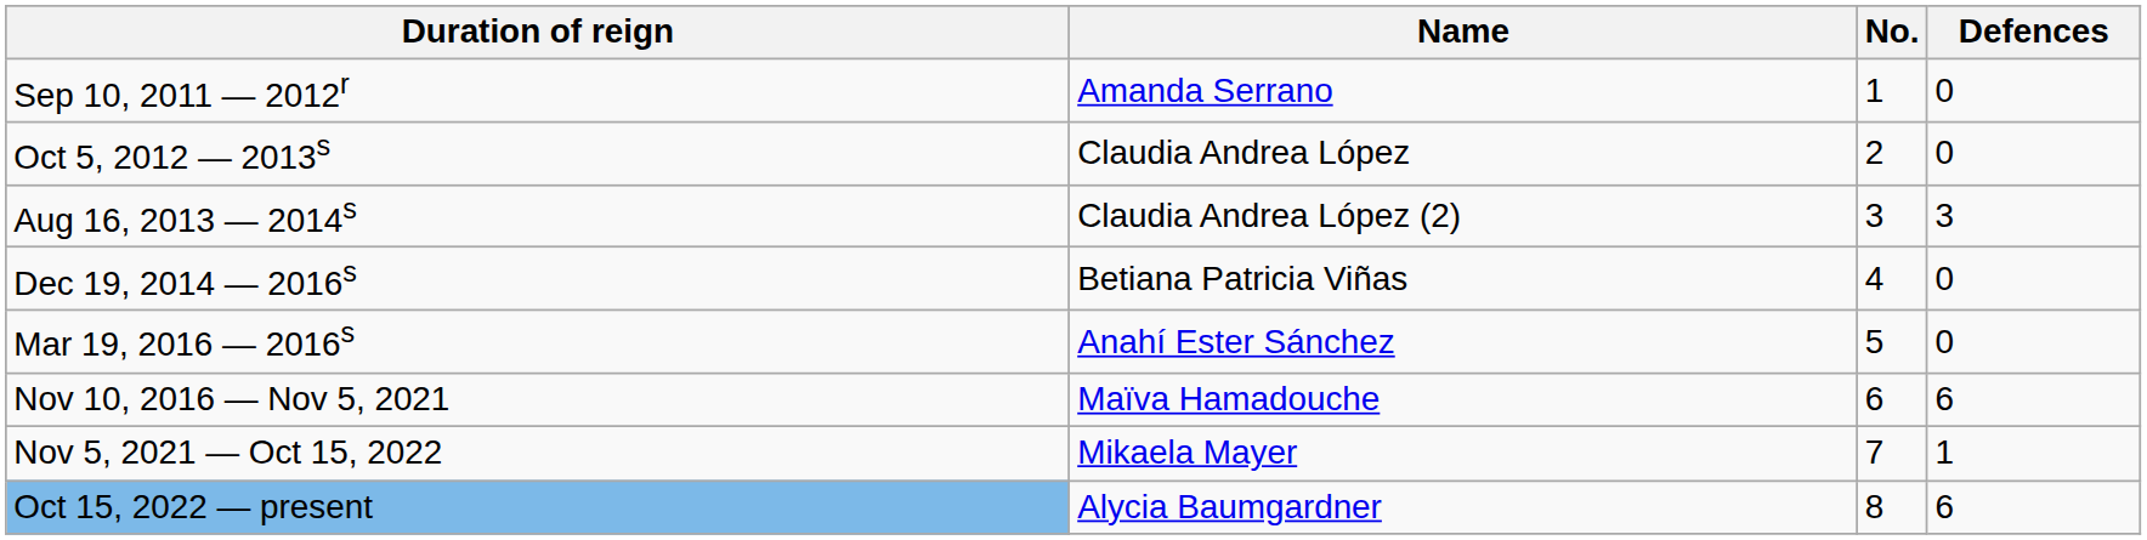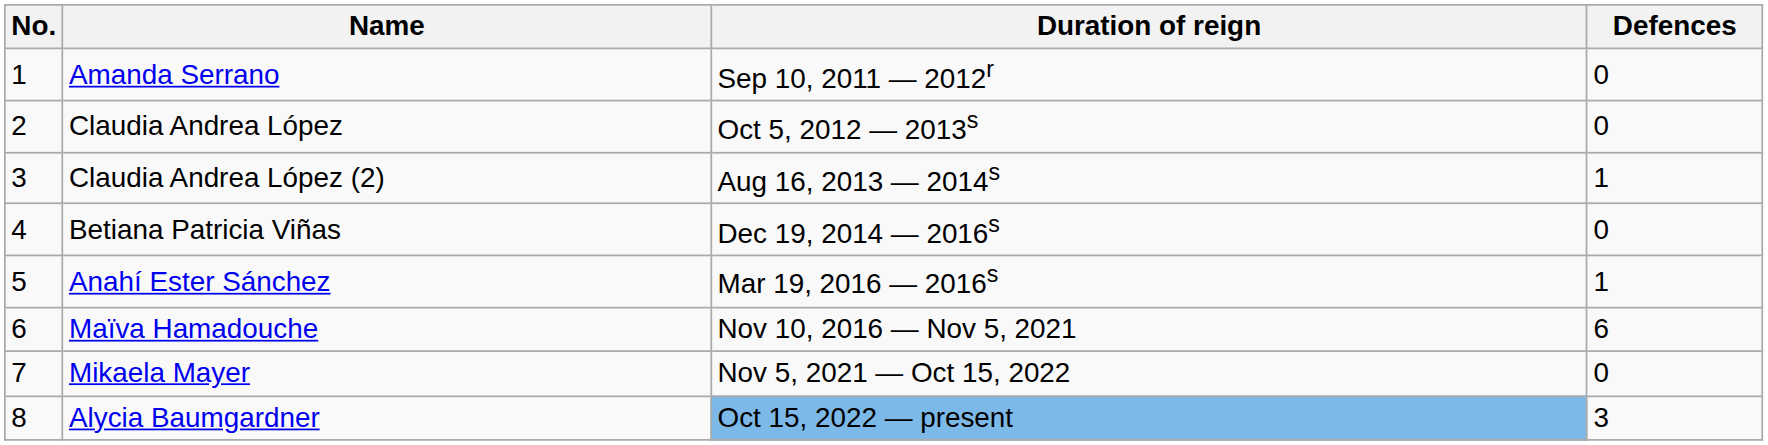 <table class="wikitable" width=80%>
 <tr>
+<th width=3%>No.</th>
+<th width=37%>Name</th>
 <th width=50%>Duration of reign</th>
-<th width=37%>Name</th>
-<th width=3%>No.</th>
 <th width=10%>Defences</th>
 </tr>
 <tr>
+<td>1</td>
+<td align=left> <a href='#'>Amanda Serrano</a></td>
 <td>Sep 10, 2011 — 2012<sup>r</sup></td>
-<td align=left> <a href='#'>Amanda Serrano</a></td>
-<td>1</td>
 <td>0</td>
 </tr>
 <tr>
+<td>2</td>
+<td align=left> Claudia Andrea López</td>
 <td>Oct 5, 2012 — 2013<sup>s</sup></td>
-<td align=left> Claudia Andrea López</td>
-<td>2</td>
 <td>0</td>
 </tr>
 <tr>
+<td>3</td>
+<td align=left> Claudia Andrea López (2)</td>
 <td>Aug 16, 2013 — 2014<sup>s</sup></td>
-<td align=left> Claudia Andrea López (2)</td>
-<td>3</td>
-<td>3</td>
+<td>1</td>
 </tr>
 <tr>
+<td>4</td>
+<td align=left> Betiana Patricia Viñas</td>
 <td>Dec 19, 2014 — 2016<sup>s</sup></td>
-<td align=left> Betiana Patricia Viñas</td>
-<td>4</td>
 <td>0</td>
 </tr>
 <tr>
+<td>5</td>
+<td align=left> <a href='#'>Anahí Ester Sánchez</a></td>
 <td>Mar 19, 2016 — 2016<sup>s</sup></td>
-<td align=left> <a href='#'>Anahí Ester Sánchez</a></td>
-<td>5</td>
+<td>1</td>
+</tr>
+<tr>
+<td>6</td>
+<td align=left> <a href='#'>Maïva Hamadouche</a></td>
+<td>Nov 10, 2016 — Nov 5, 2021</td>
+<td>6</td>
+</tr>
+<tr>
+<td>7</td>
+<td align=left> <a href='#'>Mikaela Mayer</a></td>
+<td>Nov 5, 2021 — Oct 15, 2022</td>
 <td>0</td>
 </tr>
 <tr>
-<td>Nov 10, 2016 — Nov 5, 2021</td>
-<td align=left> <a href='#'>Maïva Hamadouche</a></td>
-<td>6</td>
-<td>6</td>
-</tr>
-<tr>
-<td>Nov 5, 2021 — Oct 15, 2022</td>
-<td align=left> <a href='#'>Mikaela Mayer</a></td>
-<td>7</td>
-<td>1</td>
-</tr>
-<tr>
+<td>8</td>
+<td align=left> <a href='#'>Alycia Baumgardner</a></td>
 <td style="background:#7CB9E8;" width=5px>Oct 15, 2022 — present</td>
-<td align=left> <a href='#'>Alycia Baumgardner</a></td>
-<td>8</td>
-<td>6</td>
+<td>3</td>
 </tr>
 </table>
